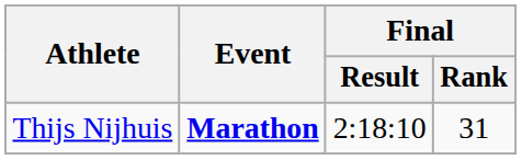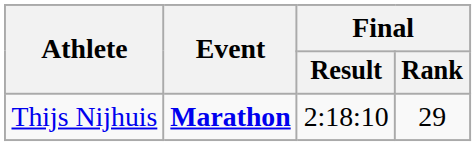 <table class="wikitable" style="font-size:90%">
 <tr>
 <th rowspan="2">Athlete</th>
 <th rowspan="2">Event</th>
 <th colspan="2">Final</th>
 </tr>
 <tr style="font-size:95%">
 <th>Result</th>
 <th>Rank</th>
 </tr>
 <tr style=text-align:center>
 <td style=text-align:left><a href='#'>Thijs Nijhuis</a></td>
 <td style=text-align:left><strong><a href='#'>Marathon</a></strong></td>
 <td>2:18:10</td>
-<td>31</td>
+<td>29</td>
 </tr>
 </table>
